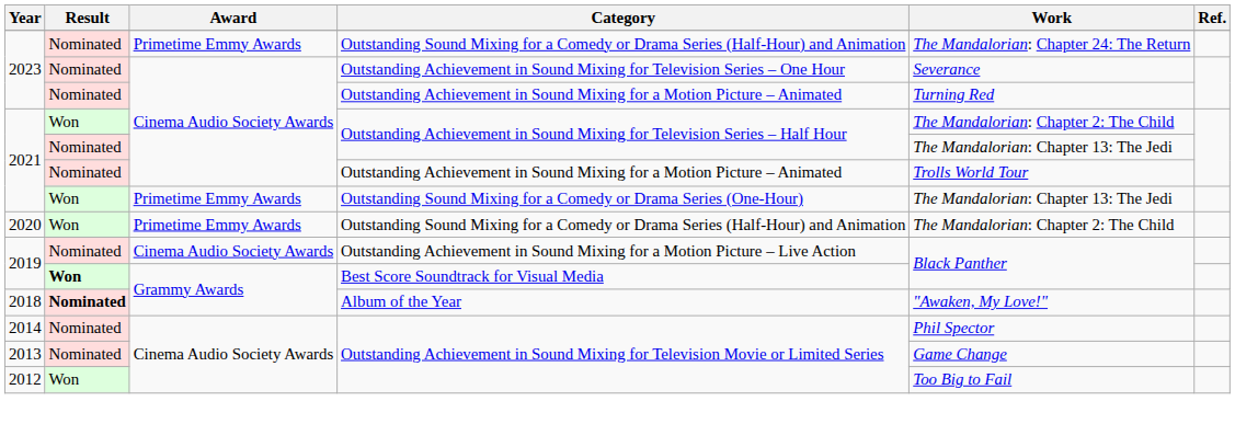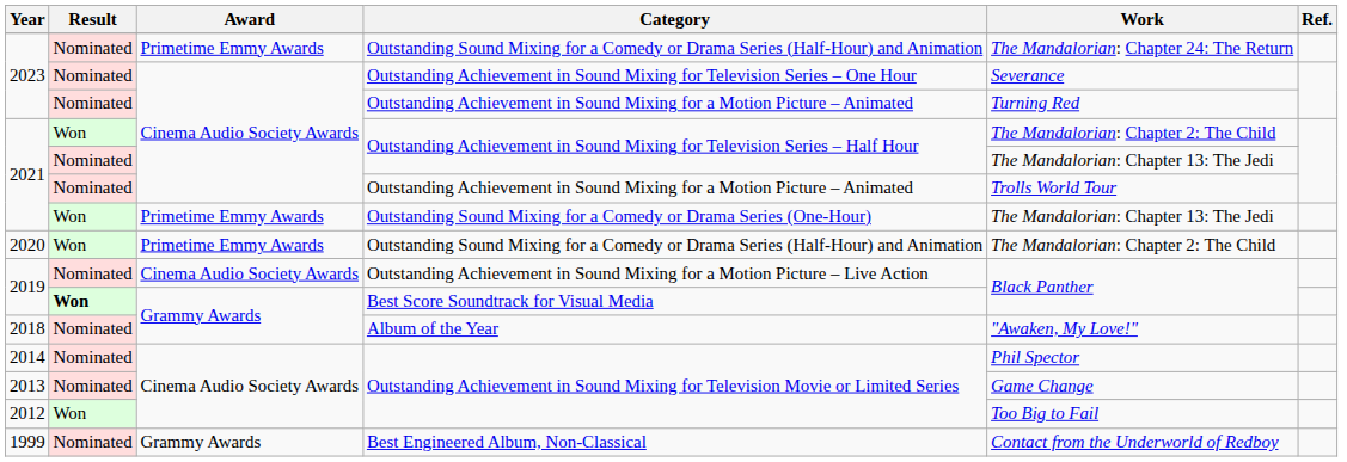 <table class="wikitable">
 <tr>
 <th>Year</th>
 <th>Result</th>
 <th>Award</th>
 <th>Category</th>
 <th>Work</th>
 <th>Ref.</th>
 </tr>
 <tr>
 </tr>
 <tr>
 <td rowspan="3">2023</td>
 <td style="background: #ffdddd">Nominated</td>
 <td><a href='#'>Primetime Emmy Awards</a></td>
 <td><a href='#'>Outstanding Sound Mixing for a Comedy or Drama Series (Half-Hour) and Animation</a></td>
 <td><em><a href='#'>The Mandalorian</a></em>: <a href='#'>Chapter 24: The Return</a></td>
 <td></td>
 </tr>
 <tr>
 <td style="background: #ffdddd">Nominated</td>
 <td rowspan="5"><a href='#'>Cinema Audio Society Awards</a></td>
 <td><a href='#'>Outstanding Achievement in Sound Mixing for Television Series – One Hour</a></td>
 <td><em><a href='#'>Severance</a></em></td>
 <td rowspan="2"></td>
 </tr>
 <tr>
 <td style="background: #ffdddd">Nominated</td>
 <td><a href='#'>Outstanding Achievement in Sound Mixing for a Motion Picture – Animated</a></td>
 <td><em><a href='#'>Turning Red</a></em></td>
 </tr>
 <tr>
 <td rowspan="4">2021</td>
 <td style="background: #ddffdd">Won</td>
 <td rowspan="2"><a href='#'>Outstanding Achievement in Sound Mixing for Television Series – Half Hour</a></td>
 <td><em><a href='#'>The Mandalorian</a></em>: <a href='#'>Chapter 2: The Child</a></td>
 <td rowspan="3"></td>
 </tr>
 <tr>
 <td style="background: #ffdddd">Nominated</td>
 <td><em>The Mandalorian</em>: Chapter 13: The Jedi</td>
 </tr>
 <tr>
 <td style="background: #ffdddd">Nominated</td>
 <td>Outstanding Achievement in Sound Mixing for a Motion Picture – Animated</td>
 <td><em><a href='#'>Trolls World Tour</a></em></td>
 </tr>
 <tr>
 <td style="background: #ddffdd">Won</td>
 <td><a href='#'>Primetime Emmy Awards</a></td>
 <td><a href='#'>Outstanding Sound Mixing for a Comedy or Drama Series (One-Hour)</a></td>
 <td><em>The Mandalorian</em>: Chapter 13: The Jedi</td>
 <td></td>
 </tr>
 <tr>
 <td>2020</td>
 <td style="background: #ddffdd">Won</td>
 <td><a href='#'>Primetime Emmy Awards</a></td>
 <td>Outstanding Sound Mixing for a Comedy or Drama Series (Half-Hour) and Animation</td>
 <td><em>The Mandalorian</em>: Chapter 2: The Child</td>
 <td></td>
 </tr>
 <tr>
 <td rowspan="2">2019</td>
 <td style="background: #ffdddd">Nominated</td>
 <td><a href='#'>Cinema Audio Society Awards</a></td>
 <td>Outstanding Achievement in Sound Mixing for a Motion Picture – Live Action</td>
 <td rowspan="2"><em><a href='#'>Black Panther</a></em></td>
 <td></td>
 </tr>
 <tr>
 <td style="background: #ddffdd"><strong>Won</strong></td>
 <td rowspan="2"><a href='#'>Grammy Awards</a></td>
 <td><a href='#'>Best Score Soundtrack for Visual Media</a></td>
 <td></td>
 </tr>
 <tr>
 <td>2018</td>
-<td style="background: #ffdddd"><strong>Nominated</strong></td>
+<td style="background: #ffdddd">Nominated</td>
 <td><a href='#'>Album of the Year</a></td>
 <td><em><a href='#'>"Awaken, My Love!"</a></em></td>
 <td></td>
 </tr>
 <tr>
 <td>2014</td>
 <td style="background: #ffdddd">Nominated</td>
 <td rowspan="3">Cinema Audio Society Awards</td>
 <td rowspan="3"><a href='#'>Outstanding Achievement in Sound Mixing for Television Movie or Limited Series</a></td>
 <td><em><a href='#'>Phil Spector</a></em></td>
 <td></td>
 </tr>
 <tr>
 <td>2013</td>
 <td style="background: #ffdddd">Nominated</td>
 <td><em><a href='#'>Game Change</a></em></td>
 <td></td>
 </tr>
 <tr>
 <td>2012</td>
 <td style="background: #ddffdd">Won</td>
 <td><em><a href='#'>Too Big to Fail</a></em></td>
 <td></td>
 </tr>
+<tr>
+<td>1999</td>
+<td style="background: #ffdddd">Nominated</td>
+<td>Grammy Awards</td>
+<td><a href='#'>Best Engineered Album, Non-Classical</a></td>
+<td><em><a href='#'>Contact from the Underworld of Redboy</a></em></td>
+<td></td>
+</tr>
 </table>
